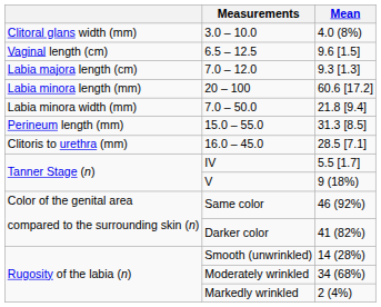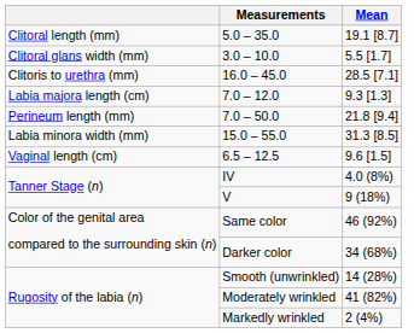 <table class="wikitable" border="4">
 <tr>
 <th></th>
 <th>Measurements</th>
 <th><a href='#'>Mean</a> </th>
 </tr>
 <tr>
+<td><a href='#'>Clitoral</a> length (mm)</td>
+<td>5.0 – 35.0</td>
+<td>19.1 [8.7]</td>
+</tr>
+<tr>
 <td><a href='#'>Clitoral glans</a> width (mm)</td>
 <td>3.0 – 10.0</td>
-<td>4.0 (8%)</td>
+<td>5.5 [1.7]</td>
+</tr>
+<tr>
+<td>Clitoris to <a href='#'>urethra</a> (mm)</td>
+<td>16.0 – 45.0</td>
+<td>28.5 [7.1]</td>
+</tr>
+<tr>
+<td><a href='#'>Labia majora</a> length (cm)</td>
+<td>7.0 – 12.0</td>
+<td>9.3 [1.3]</td>
+</tr>
+<tr>
+<td><a href='#'>Perineum</a> length (mm)</td>
+<td>7.0 – 50.0</td>
+<td>21.8 [9.4]</td>
+</tr>
+<tr>
+<td>Labia minora width (mm)</td>
+<td>15.0 – 55.0</td>
+<td>31.3 [8.5]</td>
 </tr>
 <tr>
 <td><a href='#'>Vaginal</a> length (cm)</td>
 <td>6.5 – 12.5</td>
 <td>9.6 [1.5]</td>
 </tr>
 <tr>
-<td><a href='#'>Labia majora</a> length (cm)</td>
-<td>7.0 – 12.0</td>
-<td>9.3 [1.3]</td>
-</tr>
-<tr>
-<td><a href='#'>Labia minora</a> length (mm)</td>
-<td>20 – 100</td>
-<td>60.6 [17.2]</td>
-</tr>
-<tr>
-<td>Labia minora width (mm)</td>
-<td>7.0 – 50.0</td>
-<td>21.8 [9.4]</td>
-</tr>
-<tr>
-<td><a href='#'>Perineum</a> length (mm)</td>
-<td>15.0 – 55.0</td>
-<td>31.3 [8.5]</td>
-</tr>
-<tr>
-<td>Clitoris to <a href='#'>urethra</a> (mm)</td>
-<td>16.0 – 45.0</td>
-<td>28.5 [7.1]</td>
-</tr>
-<tr>
 <td rowspan="2"><a href='#'>Tanner Stage</a> (<em>n</em>)</td>
 <td>IV</td>
-<td>5.5 [1.7]</td>
+<td>4.0 (8%)</td>
 </tr>
 <tr>
 <td>V</td>
 <td>9 (18%)</td>
 </tr>
 <tr>
 <td rowspan="2">Color of the genital area<p>compared to the surrounding skin (<em>n</em>)</p></td>
 <td>Same color</td>
 <td>46 (92%)</td>
 </tr>
 <tr>
 <td>Darker color</td>
-<td>41 (82%)</td>
+<td>34 (68%)</td>
 </tr>
 <tr>
 <td rowspan="3"><a href='#'>Rugosity</a> of the labia (<em>n</em>)</td>
 <td>Smooth (unwrinkled)</td>
 <td>14 (28%)</td>
 </tr>
 <tr>
 <td>Moderately wrinkled</td>
-<td>34 (68%)</td>
+<td>41 (82%)</td>
 </tr>
 <tr>
 <td>Markedly wrinkled</td>
 <td>2 (4%)</td>
 </tr>
 </table>
